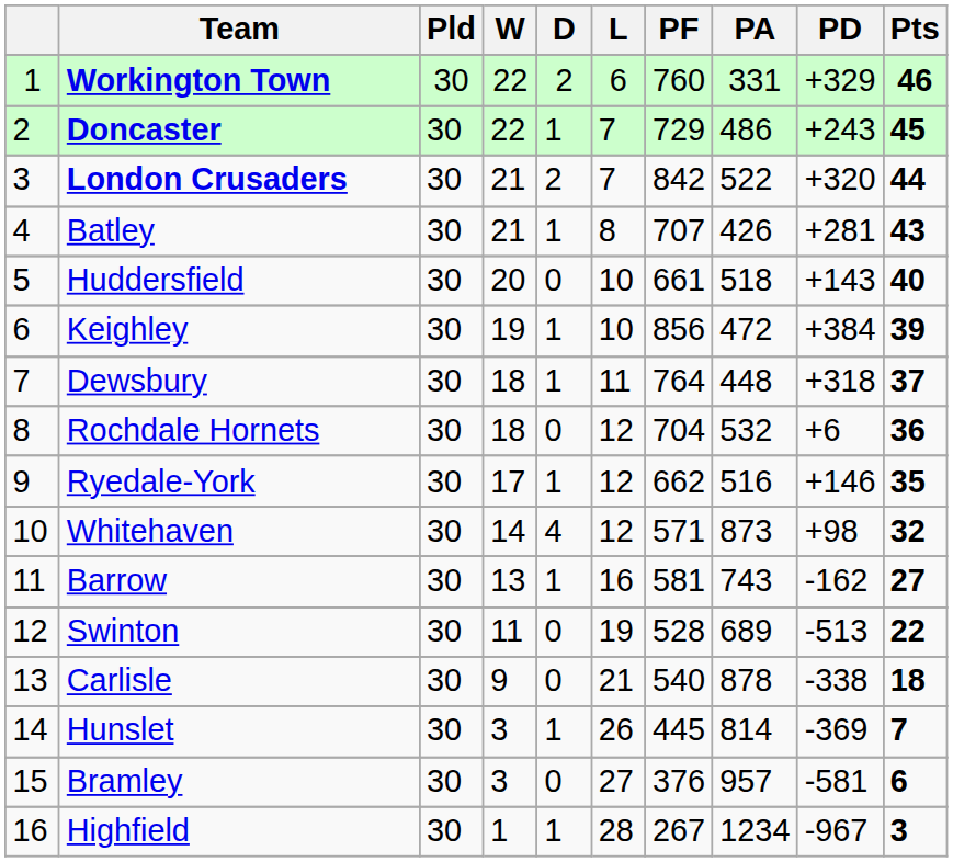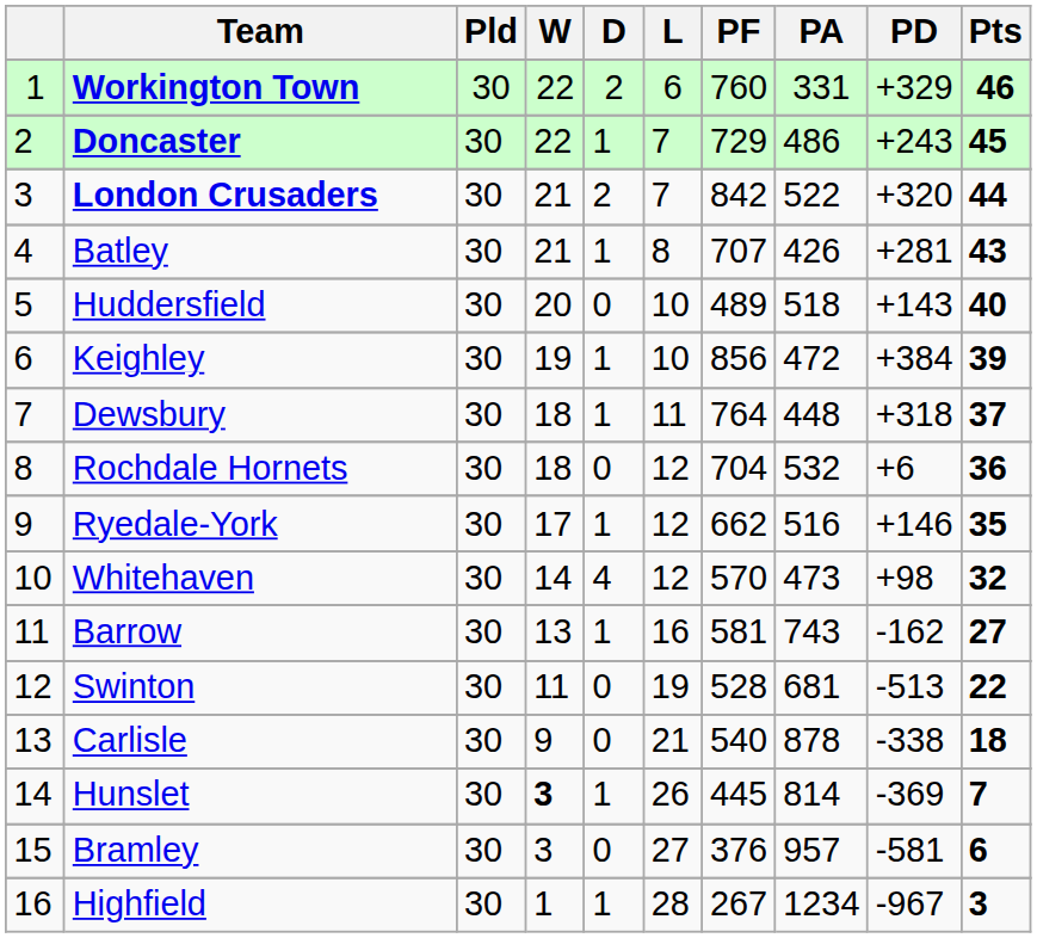 <table class="wikitable" style="text-align:center;">
 <tr>
 <th width=20 abbr="Position"></th>
 <th width=175>Team</th>
 <th width=20 abbr="Played">Pld</th>
 <th width=20 abbr="Won">W</th>
 <th width=20 abbr="Drawn">D</th>
 <th width=20 abbr="Lost">L</th>
 <th width=20 abbr="Points for">PF</th>
 <th width=20 abbr="Points against">PA</th>
 <th width=20 abbr="Points difference">PD</th>
 <th width=20 abbr="Points">Pts</th>
 </tr>
 <tr>
 </tr>
 <tr |- align=center style="background:#cfc;">
 <td>1</td>
 <td style="text-align:left;"> <strong><a href='#'>Workington Town</a></strong></td>
 <td>30</td>
 <td>22</td>
 <td>2</td>
 <td>6</td>
 <td>760</td>
 <td>331</td>
 <td>+329</td>
 <td><strong>46</strong></td>
 </tr>
 <tr --->
 </tr>
 <tr align=left style="background:#cfc">
 <td>2</td>
 <td style="text-align:left;"> <strong><a href='#'>Doncaster</a></strong></td>
 <td>30</td>
 <td>22</td>
 <td>1</td>
 <td>7</td>
 <td>729</td>
 <td>486</td>
 <td>+243</td>
 <td><strong>45</strong></td>
 </tr>
 <tr --->
 </tr>
 <tr align=left style="background:">
 <td>3</td>
 <td style="text-align:left;"> <strong><a href='#'>London Crusaders</a></strong></td>
 <td>30</td>
 <td>21</td>
 <td>2</td>
 <td>7</td>
 <td>842</td>
 <td>522</td>
 <td>+320</td>
 <td><strong>44</strong></td>
 </tr>
 <tr --->
 </tr>
 <tr align=left style="background:">
 <td>4</td>
 <td style="text-align:left;"> <a href='#'>Batley</a></td>
 <td>30</td>
 <td>21</td>
 <td>1</td>
 <td>8</td>
 <td>707</td>
 <td>426</td>
 <td>+281</td>
 <td><strong>43</strong></td>
 </tr>
 <tr --->
 </tr>
 <tr align=left style="background:">
 <td>5</td>
 <td style="text-align:left;"> <a href='#'>Huddersfield</a></td>
 <td>30</td>
 <td>20</td>
 <td>0</td>
 <td>10</td>
-<td>661</td>
+<td>489</td>
 <td>518</td>
 <td>+143</td>
 <td><strong>40</strong></td>
 </tr>
 <tr --->
 </tr>
 <tr align=left style="background:">
 <td>6</td>
 <td style="text-align:left;"> <a href='#'>Keighley</a></td>
 <td>30</td>
 <td>19</td>
 <td>1</td>
 <td>10</td>
 <td>856</td>
 <td>472</td>
 <td>+384</td>
 <td><strong>39</strong></td>
 </tr>
 <tr --->
 </tr>
 <tr align=left style="background:">
 <td>7</td>
 <td style="text-align:left;"> <a href='#'>Dewsbury</a></td>
 <td>30</td>
 <td>18</td>
 <td>1</td>
 <td>11</td>
 <td>764</td>
 <td>448</td>
 <td>+318</td>
 <td><strong>37</strong></td>
 </tr>
 <tr --->
 </tr>
 <tr align=left style="background:">
 <td>8</td>
 <td style="text-align:left;"> <a href='#'>Rochdale Hornets</a></td>
 <td>30</td>
 <td>18</td>
 <td>0</td>
 <td>12</td>
 <td>704</td>
 <td>532</td>
 <td>+6</td>
 <td><strong>36</strong></td>
 </tr>
 <tr --->
 </tr>
 <tr align=left style="background:">
 <td>9</td>
 <td style="text-align:left;"> <a href='#'>Ryedale-York</a></td>
 <td>30</td>
 <td>17</td>
 <td>1</td>
 <td>12</td>
 <td>662</td>
 <td>516</td>
 <td>+146</td>
 <td><strong>35</strong></td>
 </tr>
 <tr --->
 </tr>
 <tr align=left style="background:">
 <td>10</td>
 <td style="text-align:left;"> <a href='#'>Whitehaven</a></td>
 <td>30</td>
 <td>14</td>
 <td>4</td>
 <td>12</td>
-<td>571</td>
-<td>873</td>
+<td>570</td>
+<td>473</td>
 <td>+98</td>
 <td><strong>32</strong></td>
 </tr>
 <tr --->
 </tr>
 <tr align=left style="background:">
 <td>11</td>
 <td style="text-align:left;"> <a href='#'>Barrow</a></td>
 <td>30</td>
 <td>13</td>
 <td>1</td>
 <td>16</td>
 <td>581</td>
 <td>743</td>
 <td>-162</td>
 <td><strong>27</strong></td>
 </tr>
 <tr --->
 </tr>
 <tr align=left style="background:">
 <td>12</td>
 <td style="text-align:left;"> <a href='#'>Swinton</a></td>
 <td>30</td>
 <td>11</td>
 <td>0</td>
 <td>19</td>
 <td>528</td>
-<td>689</td>
+<td>681</td>
 <td>-513</td>
 <td><strong>22</strong></td>
 </tr>
 <tr --->
 </tr>
 <tr align=left style="background:">
 <td>13</td>
 <td style="text-align:left;"><a href='#'>Carlisle</a></td>
 <td>30</td>
 <td>9</td>
 <td>0</td>
 <td>21</td>
 <td>540</td>
 <td>878</td>
 <td>-338</td>
 <td><strong>18</strong></td>
 </tr>
 <tr --->
 </tr>
 <tr align=left style="background:">
 <td>14</td>
 <td style="text-align:left;"> <a href='#'>Hunslet</a></td>
 <td>30</td>
-<td>3</td>
+<td><strong>3</strong></td>
 <td>1</td>
 <td>26</td>
 <td>445</td>
 <td>814</td>
 <td>-369</td>
 <td><strong>7</strong></td>
 </tr>
 <tr --->
 </tr>
 <tr align=left style="background:">
 <td>15</td>
 <td style="text-align:left;"><a href='#'>Bramley</a></td>
 <td>30</td>
 <td>3</td>
 <td>0</td>
 <td>27</td>
 <td>376</td>
 <td>957</td>
 <td>-581</td>
 <td><strong>6</strong></td>
 </tr>
 <tr --->
 </tr>
 <tr align=left style="background:">
 <td>16</td>
 <td style="text-align:left;"><a href='#'>Highfield</a></td>
 <td>30</td>
 <td>1</td>
 <td>1</td>
 <td>28</td>
 <td>267</td>
 <td>1234</td>
 <td>-967</td>
 <td><strong>3</strong></td>
 </tr>
 </table>
